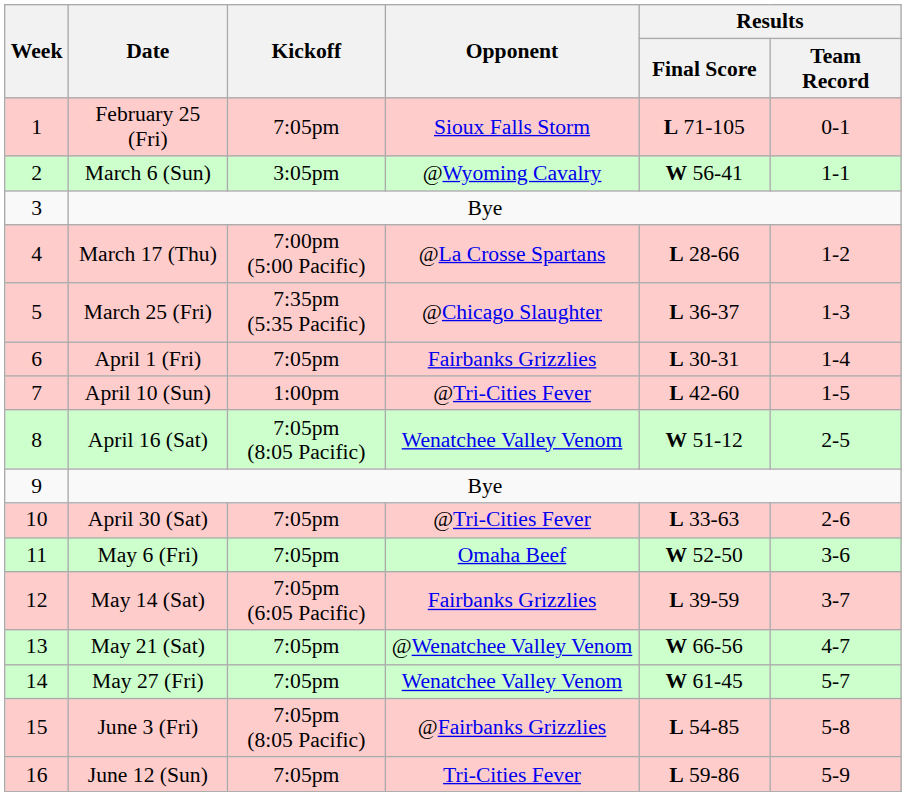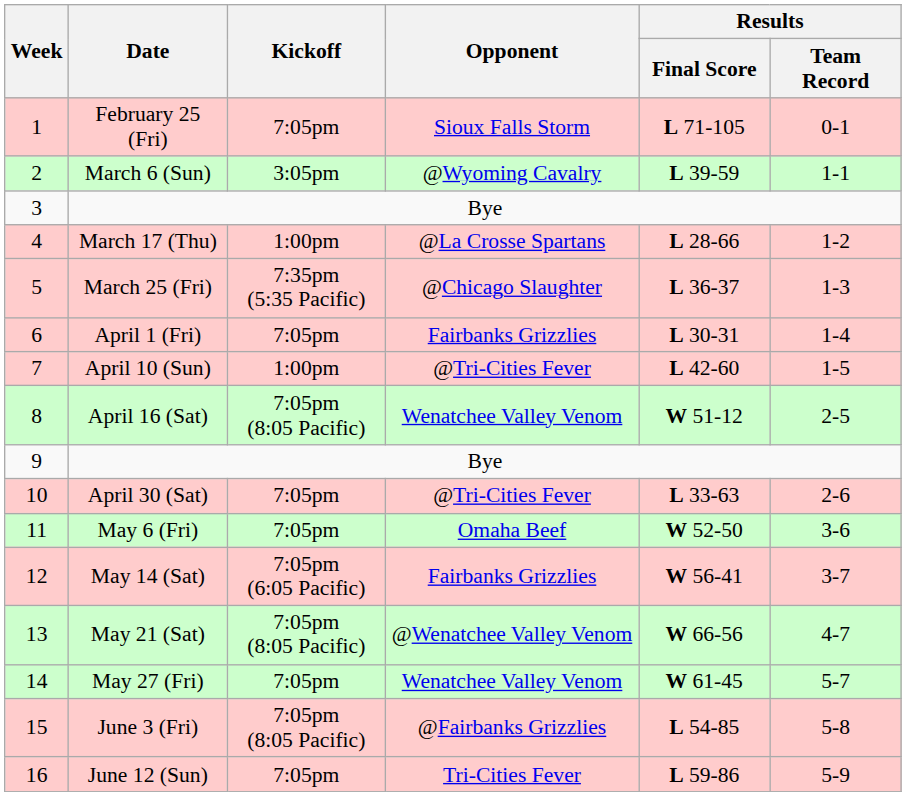 <table class="wikitable">
 <tr>
 <th rowspan="2" width="40">Week</th>
 <th rowspan="2" width="110">Date</th>
 <th rowspan="2" width="110">Kickoff</th>
 <th rowspan="2" width="180">Opponent</th>
 <th colspan="2" width="180">Results</th>
 </tr>
 <tr>
 <th width="90">Final Score</th>
 <th width="90">Team Record</th>
 </tr>
 <tr align="center" bgcolor="#FFCCCC">
 <td align="center">1</td>
 <td align="center">February 25 (Fri)</td>
 <td align="center">7:05pm</td>
 <td align="center"><a href='#'>Sioux Falls Storm</a></td>
 <td align="center"><strong>L</strong> 71-105</td>
 <td align="center">0-1</td>
 </tr>
 <tr align="center" bgcolor="#CCFFCC">
 <td align="center">2</td>
 <td align="center">March 6 (Sun)</td>
 <td align="center">3:05pm</td>
 <td align="center">@<a href='#'>Wyoming Cavalry</a></td>
-<td align="center"><strong>W</strong> 56-41</td>
+<td align="center"><strong>L</strong> 39-59</td>
 <td align="center">1-1</td>
 </tr>
 <tr>
 <td align="center">3</td>
 <td colSpan=5 align="center">Bye</td>
 </tr>
 <tr align="center" bgcolor="#FFCCCC">
 <td align="center">4</td>
 <td align="center">March 17 (Thu)</td>
-<td align="center">7:00pm<br>(5:00 Pacific)</td>
+<td align="center">1:00pm</td>
 <td align="center">@<a href='#'>La Crosse Spartans</a></td>
 <td align="center"><strong>L</strong> 28-66</td>
 <td align="center">1-2</td>
 </tr>
 <tr align="center" bgcolor="#FFCCCC">
 <td align="center">5</td>
 <td align="center">March 25 (Fri)</td>
 <td align="center">7:35pm<br>(5:35 Pacific)</td>
 <td align="center">@<a href='#'>Chicago Slaughter</a></td>
 <td align="center"><strong>L</strong> 36-37</td>
 <td align="center">1-3</td>
 </tr>
 <tr align="center" bgcolor="#FFCCCC">
 <td align="center">6</td>
 <td align="center">April 1 (Fri)</td>
 <td align="center">7:05pm</td>
 <td align="center"><a href='#'>Fairbanks Grizzlies</a></td>
 <td align="center"><strong>L</strong> 30-31</td>
 <td align="center">1-4</td>
 </tr>
 <tr align="center" bgcolor="#FFCCCC">
 <td align="center">7</td>
 <td align="center">April 10 (Sun)</td>
 <td align="center">1:00pm</td>
 <td align="center">@<a href='#'>Tri-Cities Fever</a></td>
 <td align="center"><strong>L</strong> 42-60</td>
 <td align="center">1-5</td>
 </tr>
 <tr align="center" bgcolor="#CCFFCC">
 <td align="center">8</td>
 <td align="center">April 16 (Sat)</td>
 <td align="center">7:05pm<br>(8:05 Pacific)</td>
 <td align="center"><a href='#'>Wenatchee Valley Venom</a></td>
 <td align="center"><strong>W</strong> 51-12</td>
 <td align="center">2-5</td>
 </tr>
 <tr>
 <td align="center">9</td>
 <td colSpan=5 align="center">Bye</td>
 </tr>
 <tr align="center" bgcolor="#FFCCCC">
 <td align="center">10</td>
 <td align="center">April 30 (Sat)</td>
 <td align="center">7:05pm</td>
 <td align="center">@<a href='#'>Tri-Cities Fever</a></td>
 <td align="center"><strong>L</strong> 33-63</td>
 <td align="center">2-6</td>
 </tr>
 <tr align="center" bgcolor="#CCFFCC">
 <td align="center">11</td>
 <td align="center">May 6 (Fri)</td>
 <td align="center">7:05pm</td>
 <td align="center"><a href='#'>Omaha Beef</a></td>
 <td align="center"><strong>W</strong> 52-50</td>
 <td align="center">3-6</td>
 </tr>
 <tr align="center" bgcolor="#FFCCCC">
 <td align="center">12</td>
 <td align="center">May 14 (Sat)</td>
 <td align="center">7:05pm<br>(6:05 Pacific)</td>
 <td align="center"><a href='#'>Fairbanks Grizzlies</a></td>
-<td align="center"><strong>L</strong> 39-59</td>
+<td align="center"><strong>W</strong> 56-41</td>
 <td align="center">3-7</td>
 </tr>
 <tr align="center" bgcolor="#CCFFCC">
 <td align="center">13</td>
 <td align="center">May 21 (Sat)</td>
-<td align="center">7:05pm</td>
+<td align="center">7:05pm<br>(8:05 Pacific)</td>
 <td align="center">@<a href='#'>Wenatchee Valley Venom</a></td>
 <td align="center"><strong>W</strong> 66-56</td>
 <td align="center">4-7</td>
 </tr>
 <tr align="center" bgcolor="#CCFFCC">
 <td align="center">14</td>
 <td align="center">May 27 (Fri)</td>
 <td align="center">7:05pm</td>
 <td align="center"><a href='#'>Wenatchee Valley Venom</a></td>
 <td align="center"><strong>W</strong> 61-45</td>
 <td align="center">5-7</td>
 </tr>
 <tr align="center" bgcolor="#FFCCCC">
 <td align="center">15</td>
 <td align="center">June 3 (Fri)</td>
 <td align="center">7:05pm<br>(8:05 Pacific)</td>
 <td align="center">@<a href='#'>Fairbanks Grizzlies</a></td>
 <td align="center"><strong>L</strong> 54-85</td>
 <td align="center">5-8</td>
 </tr>
 <tr align="center" bgcolor="#FFCCCC">
 <td align="center">16</td>
 <td align="center">June 12 (Sun)</td>
 <td align="center">7:05pm</td>
 <td align="center"><a href='#'>Tri-Cities Fever</a></td>
 <td align="center"><strong>L</strong> 59-86</td>
 <td align="center">5-9</td>
 </tr>
 </table>
